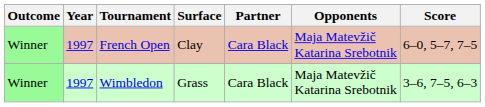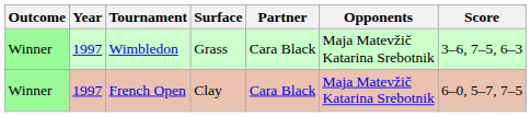 <table class="sortable wikitable" style="font-size:97%;">
 <tr>
 <th>Outcome</th>
 <th>Year</th>
 <th>Tournament</th>
 <th>Surface</th>
 <th>Partner</th>
 <th>Opponents</th>
 <th>Score</th>
 </tr>
+<tr bgcolor="#CCFFCC">
+<td bgcolor="98FB98">Winner</td>
+<td><a href='#'>1997</a></td>
+<td><a href='#'>Wimbledon</a></td>
+<td>Grass</td>
+<td> Cara Black</td>
+<td> Maja Matevžič <br>  Katarina Srebotnik</td>
+<td>3–6, 7–5, 6–3</td>
+</tr>
 <tr bgcolor="#EBC2AF">
 <td bgcolor="98FB98">Winner</td>
 <td><a href='#'>1997</a></td>
 <td><a href='#'>French Open</a></td>
 <td>Clay</td>
 <td> <a href='#'>Cara Black</a></td>
 <td> <a href='#'>Maja Matevžič</a> <br>  <a href='#'>Katarina Srebotnik</a></td>
 <td>6–0, 5–7, 7–5</td>
 </tr>
-<tr bgcolor="#CCFFCC">
-<td bgcolor="98FB98">Winner</td>
-<td><a href='#'>1997</a></td>
-<td><a href='#'>Wimbledon</a></td>
-<td>Grass</td>
-<td> Cara Black</td>
-<td> Maja Matevžič <br>  Katarina Srebotnik</td>
-<td>3–6, 7–5, 6–3</td>
-</tr>
 </table>
